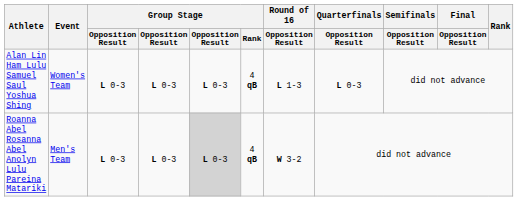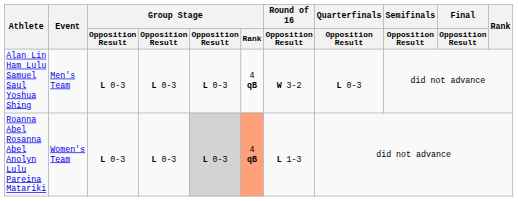 <table class="wikitable" style="font-size:90%">
 <tr>
 <th rowspan=2>Athlete</th>
 <th rowspan=2>Event</th>
 <th colspan=4>Group Stage</th>
 <th>Round of 16</th>
 <th>Quarterfinals</th>
 <th>Semifinals</th>
 <th>Final</th>
 <th rowspan=2>Rank</th>
 </tr>
 <tr style="font-size:95%">
 <th>Opposition<br>Result</th>
 <th>Opposition<br>Result</th>
 <th>Opposition<br>Result</th>
 <th>Rank</th>
 <th>Opposition<br>Result</th>
 <th>Opposition<br>Result</th>
 <th>Opposition<br>Result</th>
 <th>Opposition<br>Result</th>
 </tr>
 <tr align=center>
 <td align=left><a href='#'>Alan Lin</a><br><a href='#'>Ham Lulu</a><br><a href='#'>Samuel Saul</a><br><a href='#'>Yoshua Shing</a></td>
-<td align=left><a href='#'>Women's Team</a></td>
+<td align=left><a href='#'>Men's Team</a></td>
 <td><br><strong>L</strong> 0-3</td>
 <td><br><strong>L</strong> 0-3</td>
 <td><br><strong>L</strong> 0-3</td>
 <td>4 <strong>qB</strong></td>
-<td><br><strong>L</strong> 1-3</td>
+<td><br><strong>W</strong> 3-2</td>
 <td><br><strong>L</strong> 0-3</td>
 <td colspan=3>did not advance</td>
 </tr>
 <tr align=center>
 <td align=left><a href='#'>Roanna Abel</a><br><a href='#'>Rosanna Abel</a><br><a href='#'>Anolyn Lulu</a><br><a href='#'>Pareina Matariki</a></td>
-<td align=left><a href='#'>Men's Team</a></td>
+<td align=left><a href='#'>Women's Team</a></td>
 <td><br><strong>L</strong> 0-3</td>
 <td><br><strong>L</strong> 0-3</td>
 <td style="background: lightgrey;"><br><strong>L</strong> 0-3</td>
-<td>4 <strong>qB</strong></td>
-<td><br><strong>W</strong> 3-2</td>
+<td style="background: lightsalmon;">4 <strong>qB</strong></td>
+<td><br><strong>L</strong> 1-3</td>
 <td colspan=4>did not advance</td>
 </tr>
 </table>
